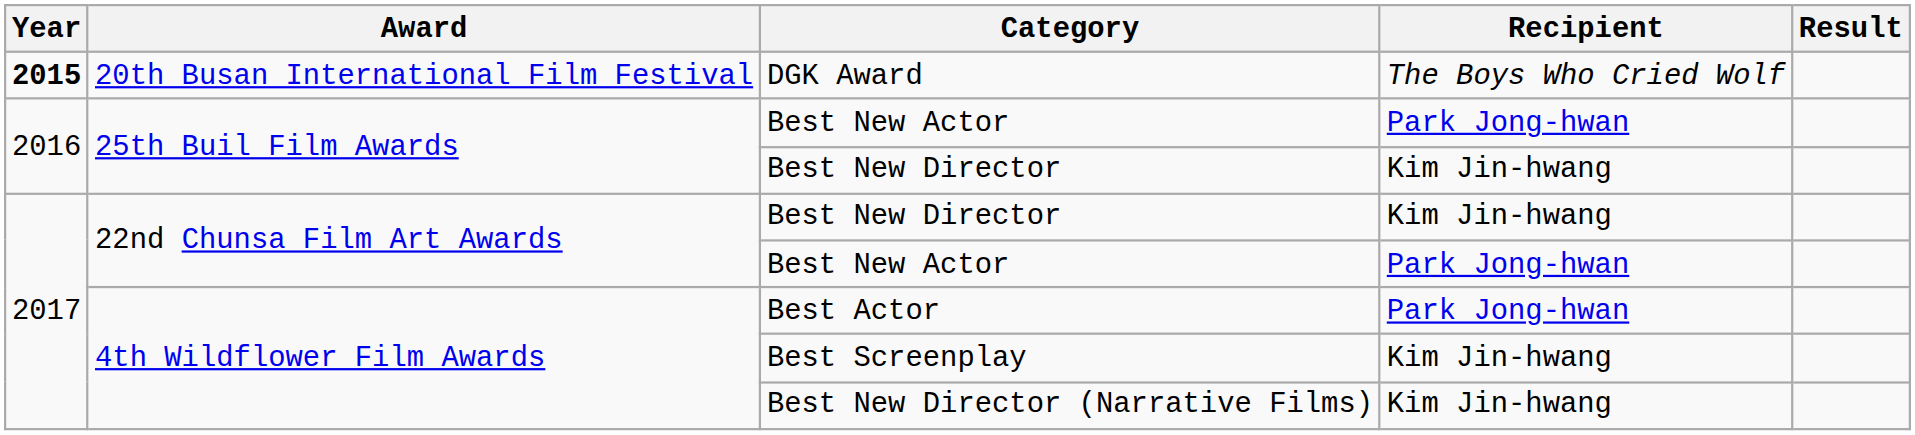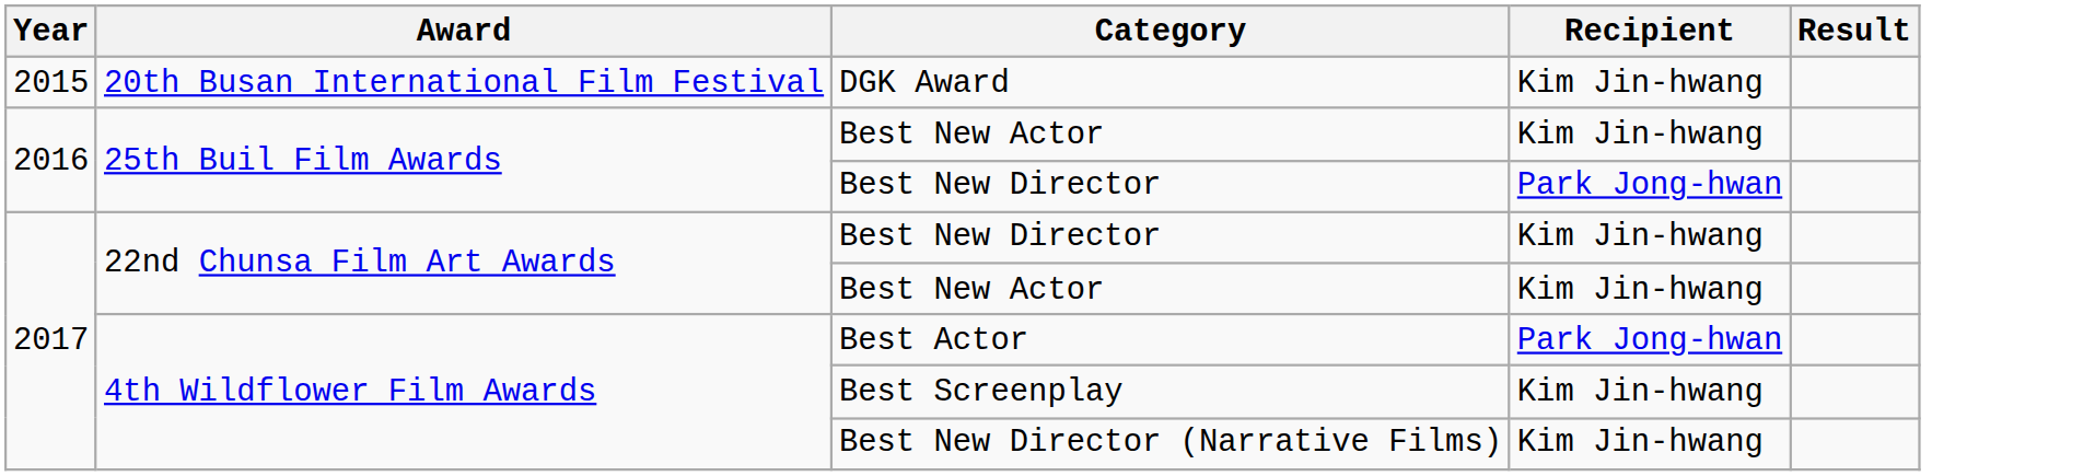 <table class="wikitable">
 <tr>
 <th>Year</th>
 <th>Award</th>
 <th>Category</th>
 <th>Recipient</th>
 <th>Result</th>
 </tr>
 <tr>
-<td><strong>2015</strong></td>
+<td>2015</td>
 <td><a href='#'>20th Busan International Film Festival</a></td>
 <td>DGK Award</td>
-<td><em>The Boys Who Cried Wolf</em></td>
+<td>Kim Jin-hwang</td>
 <td></td>
 </tr>
 <tr>
 <td rowspan=2>2016</td>
 <td rowspan=2><a href='#'>25th Buil Film Awards</a></td>
 <td>Best New Actor</td>
-<td><a href='#'>Park Jong-hwan</a></td>
+<td>Kim Jin-hwang</td>
 <td></td>
 </tr>
 <tr>
 <td>Best New Director</td>
-<td>Kim Jin-hwang</td>
+<td><a href='#'>Park Jong-hwan</a></td>
 <td></td>
 </tr>
 <tr>
 <td rowspan=5>2017</td>
 <td rowspan=2>22nd <a href='#'>Chunsa Film Art Awards</a></td>
 <td>Best New Director</td>
 <td>Kim Jin-hwang</td>
 <td></td>
 </tr>
 <tr>
 <td>Best New Actor</td>
-<td><a href='#'>Park Jong-hwan</a></td>
+<td>Kim Jin-hwang</td>
 <td></td>
 </tr>
 <tr>
 <td rowspan=3><a href='#'>4th Wildflower Film Awards</a></td>
 <td>Best Actor</td>
 <td><a href='#'>Park Jong-hwan</a></td>
 <td></td>
 </tr>
 <tr>
 <td>Best Screenplay</td>
 <td>Kim Jin-hwang</td>
 <td></td>
 </tr>
 <tr>
 <td>Best New Director (Narrative Films)</td>
 <td>Kim Jin-hwang</td>
 <td></td>
 </tr>
 </table>
